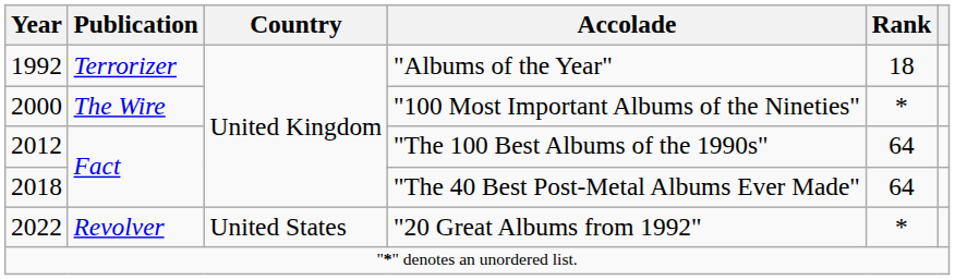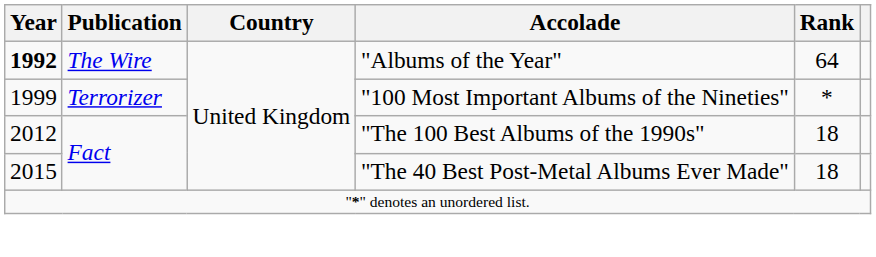 <table class="wikitable sortable" style="margin:0em 1em 1em 0pt">
 <tr>
 <th>Year</th>
 <th>Publication</th>
 <th>Country</th>
 <th class=unsortable>Accolade</th>
 <th class=unsortable>Rank</th>
 <th class=unsortable></th>
 </tr>
 <tr>
-<td align=center>1992</td>
-<td><em><a href='#'>Terrorizer</a></em></td>
+<td align=center><strong>1992</strong></td>
+<td><em><a href='#'>The Wire</a></em></td>
 <td rowspan="4">United Kingdom</td>
 <td>"Albums of the Year"</td>
-<td align=center>18</td>
+<td align=center>64</td>
 <td align=center></td>
 </tr>
 <tr>
-<td align=center>2000</td>
-<td><em><a href='#'>The Wire</a></em></td>
+<td align=center>1999</td>
+<td><em><a href='#'>Terrorizer</a></em></td>
 <td>"100 Most Important Albums of the Nineties"</td>
 <td align=center>*</td>
 <td align=center></td>
 </tr>
 <tr>
 <td align=center>2012</td>
 <td rowspan="2"><em><a href='#'>Fact</a></em></td>
 <td>"The 100 Best Albums of the 1990s"</td>
-<td align=center>64</td>
+<td align=center>18</td>
 <td align=center></td>
 </tr>
 <tr>
-<td align=center>2018</td>
+<td align=center>2015</td>
 <td>"The 40 Best Post-Metal Albums Ever Made"</td>
-<td align=center>64</td>
-<td align=center></td>
-</tr>
-<tr>
-<td align=center>2022</td>
-<td><em><a href='#'>Revolver</a></em></td>
-<td>United States</td>
-<td>"20 Great Albums from 1992"</td>
-<td align=center>*</td>
+<td align=center>18</td>
 <td align=center></td>
 </tr>
 <tr class="sortbottom">
 <td colspan=6 style=font-size:8pt; align=center>"<strong>*</strong>" denotes an unordered list.</td>
 </tr>
 </table>
